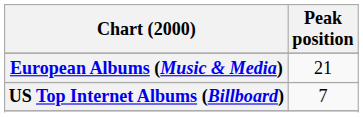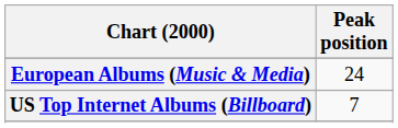 <table class="wikitable sortable plainrowheaders" style="text-align:center">
 <tr>
 <th scope="col">Chart (2000)</th>
 <th scope="col">Peak<br>position</th>
 </tr>
 <tr>
 </tr>
 <tr>
 </tr>
 <tr>
 </tr>
 <tr>
 <th scope="row"><a href='#'>European Albums</a> (<em><a href='#'>Music & Media</a></em>)</th>
-<td>21</td>
+<td>24</td>
 </tr>
 <tr>
 </tr>
 <tr>
 </tr>
 <tr>
 </tr>
 <tr>
 </tr>
 <tr>
 </tr>
 <tr>
 </tr>
 <tr>
 </tr>
 <tr>
 </tr>
 <tr>
 </tr>
 <tr>
 </tr>
 <tr>
 <th scope="row">US <a href='#'>Top Internet Albums</a> (<em><a href='#'>Billboard</a></em>)</th>
 <td>7</td>
 </tr>
 <tr>
 </tr>
 <tr>
 </tr>
 </table>
